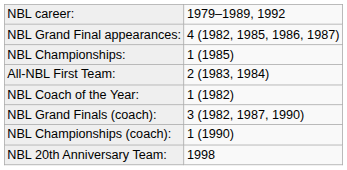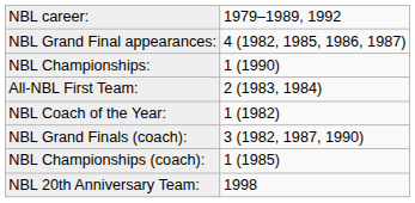 <table class="wikitable">
 <tr align=left>
 <td style="background:#efefef;">NBL career:</td>
 <td>1979–1989, 1992</td>
 </tr>
 <tr align=left>
 <td style="background:#efefef;">NBL Grand Final appearances:</td>
 <td>4 (1982, 1985, 1986, 1987)</td>
 </tr>
 <tr align=left>
 <td style="background:#efefef;">NBL Championships:</td>
-<td>1 (1985)</td>
+<td>1 (1990)</td>
 </tr>
 <tr align=left>
 <td style="background:#efefef;">All-NBL First Team:</td>
 <td>2 (1983, 1984)</td>
 </tr>
 <tr align=left>
 <td style="background:#efefef;">NBL Coach of the Year:</td>
 <td>1 (1982)</td>
 </tr>
 <tr align=left>
 <td style="background:#efefef;">NBL Grand Finals (coach):</td>
 <td>3 (1982, 1987, 1990)</td>
 </tr>
 <tr align=left>
 <td style="background:#efefef;">NBL Championships (coach):</td>
-<td>1 (1990)</td>
+<td>1 (1985)</td>
 </tr>
 <tr align=left>
 <td style="background:#efefef;">NBL 20th Anniversary Team:</td>
 <td>1998</td>
 </tr>
 </table>
